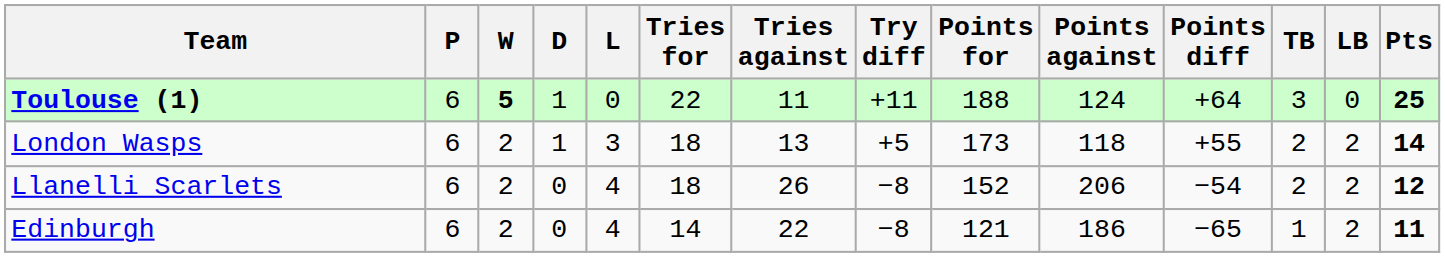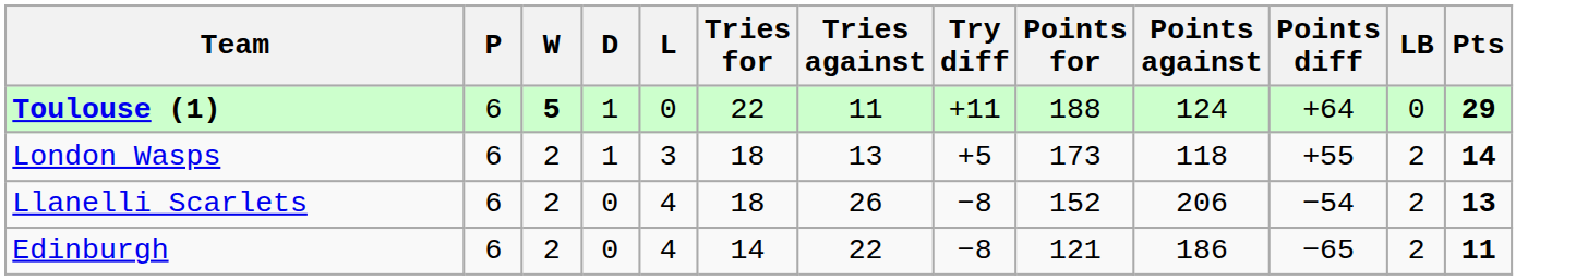 <table class="wikitable" style="text-align: center;">
 <tr>
 <th width="200">Team</th>
 <th width="20">P</th>
 <th width="20">W</th>
 <th width="20">D</th>
 <th width="20">L</th>
 <th width="20">Tries for</th>
 <th width="20">Tries against</th>
 <th width="20">Try diff</th>
 <th width="20">Points for</th>
 <th width="20">Points against</th>
 <th width="25">Points diff</th>
-<th width="20">TB</th>
 <th width="20">LB</th>
 <th width="20">Pts</th>
 </tr>
 <tr bgcolor=#ccffcc>
 <td align=left> <strong><a href='#'>Toulouse</a> (1)</strong></td>
 <td>6</td>
 <td><strong>5</strong></td>
 <td>1</td>
 <td>0</td>
 <td>22</td>
 <td>11</td>
 <td>+11</td>
 <td>188</td>
 <td>124</td>
 <td>+64</td>
-<td>3</td>
 <td>0</td>
-<td><strong>25</strong></td>
+<td><strong>29</strong></td>
 </tr>
 <tr>
 <td align=left> <a href='#'>London Wasps</a></td>
 <td>6</td>
 <td>2</td>
 <td>1</td>
 <td>3</td>
 <td>18</td>
 <td>13</td>
 <td>+5</td>
 <td>173</td>
 <td>118</td>
 <td>+55</td>
-<td>2</td>
 <td>2</td>
 <td><strong>14</strong></td>
 </tr>
 <tr>
 <td align=left> <a href='#'>Llanelli Scarlets</a></td>
 <td>6</td>
 <td>2</td>
 <td>0</td>
 <td>4</td>
 <td>18</td>
 <td>26</td>
 <td>−8</td>
 <td>152</td>
 <td>206</td>
 <td>−54</td>
 <td>2</td>
-<td>2</td>
-<td><strong>12</strong></td>
+<td><strong>13</strong></td>
 </tr>
 <tr>
 <td align=left> <a href='#'>Edinburgh</a></td>
 <td>6</td>
 <td>2</td>
 <td>0</td>
 <td>4</td>
 <td>14</td>
 <td>22</td>
 <td>−8</td>
 <td>121</td>
 <td>186</td>
 <td>−65</td>
-<td>1</td>
 <td>2</td>
 <td><strong>11</strong></td>
 </tr>
 </table>
